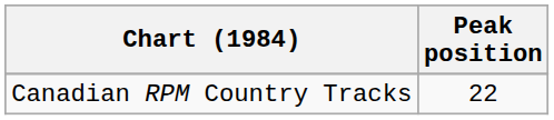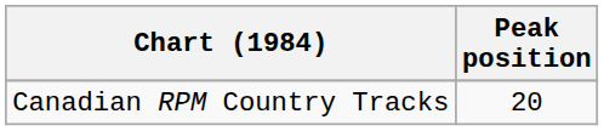 <table class="wikitable sortable">
 <tr>
 <th align="left">Chart (1984)</th>
 <th align="center">Peak<br>position</th>
 </tr>
 <tr>
 </tr>
 <tr>
 <td align="left">Canadian <em>RPM</em> Country Tracks</td>
-<td align="center">22</td>
+<td align="center">20</td>
 </tr>
 </table>
